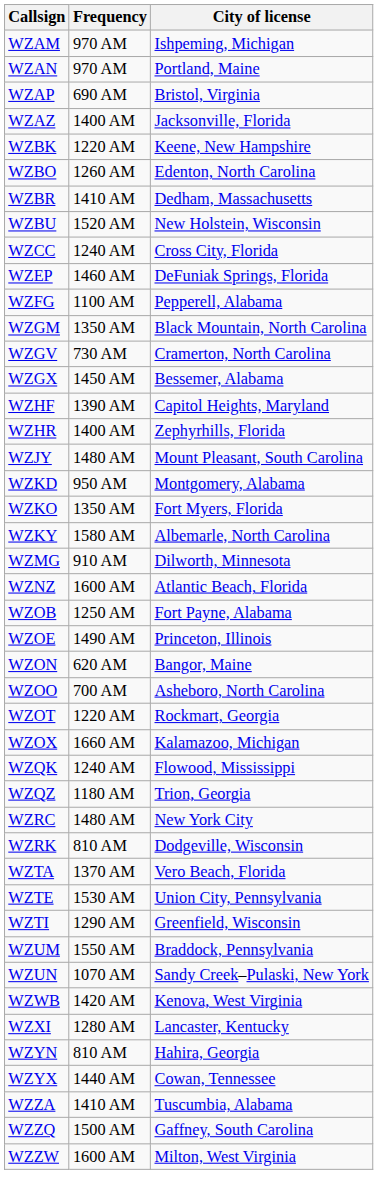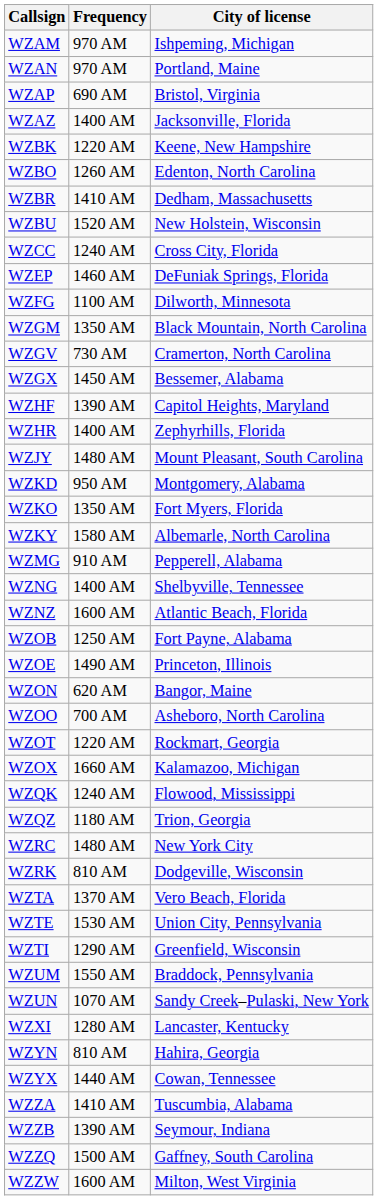 <table class="wikitable sortable">
 <tr>
 <th>Callsign</th>
 <th>Frequency</th>
 <th>City of license</th>
 </tr>
 <tr>
 <td><a href='#'>WZAM</a></td>
 <td>970 AM</td>
 <td><a href='#'>Ishpeming, Michigan</a></td>
 </tr>
 <tr>
 <td><a href='#'>WZAN</a></td>
 <td>970 AM</td>
 <td><a href='#'>Portland, Maine</a></td>
 </tr>
 <tr>
 <td><a href='#'>WZAP</a></td>
 <td>690 AM</td>
 <td><a href='#'>Bristol, Virginia</a></td>
 </tr>
 <tr>
 <td><a href='#'>WZAZ</a></td>
 <td>1400 AM</td>
 <td><a href='#'>Jacksonville, Florida</a></td>
 </tr>
 <tr>
 <td><a href='#'>WZBK</a></td>
 <td>1220 AM</td>
 <td><a href='#'>Keene, New Hampshire</a></td>
 </tr>
 <tr>
 <td><a href='#'>WZBO</a></td>
 <td>1260 AM</td>
 <td><a href='#'>Edenton, North Carolina</a></td>
 </tr>
 <tr>
 <td><a href='#'>WZBR</a></td>
 <td>1410 AM</td>
 <td><a href='#'>Dedham, Massachusetts</a></td>
 </tr>
 <tr>
 <td><a href='#'>WZBU</a></td>
 <td>1520 AM</td>
 <td><a href='#'>New Holstein, Wisconsin</a></td>
 </tr>
 <tr>
 <td><a href='#'>WZCC</a></td>
 <td>1240 AM</td>
 <td><a href='#'>Cross City, Florida</a></td>
 </tr>
 <tr>
 <td><a href='#'>WZEP</a></td>
 <td>1460 AM</td>
 <td><a href='#'>DeFuniak Springs, Florida</a></td>
 </tr>
 <tr>
 <td><a href='#'>WZFG</a></td>
 <td>1100 AM</td>
-<td><a href='#'>Pepperell, Alabama</a></td>
+<td><a href='#'>Dilworth, Minnesota</a></td>
 </tr>
 <tr>
 <td><a href='#'>WZGM</a></td>
 <td>1350 AM</td>
 <td><a href='#'>Black Mountain, North Carolina</a></td>
 </tr>
 <tr>
 <td><a href='#'>WZGV</a></td>
 <td>730 AM</td>
 <td><a href='#'>Cramerton, North Carolina</a></td>
 </tr>
 <tr>
 <td><a href='#'>WZGX</a></td>
 <td>1450 AM</td>
 <td><a href='#'>Bessemer, Alabama</a></td>
 </tr>
 <tr>
 <td><a href='#'>WZHF</a></td>
 <td>1390 AM</td>
 <td><a href='#'>Capitol Heights, Maryland</a></td>
 </tr>
 <tr>
 <td><a href='#'>WZHR</a></td>
 <td>1400 AM</td>
 <td><a href='#'>Zephyrhills, Florida</a></td>
 </tr>
 <tr>
 <td><a href='#'>WZJY</a></td>
 <td>1480 AM</td>
 <td><a href='#'>Mount Pleasant, South Carolina</a></td>
 </tr>
 <tr>
 <td><a href='#'>WZKD</a></td>
 <td>950 AM</td>
 <td><a href='#'>Montgomery, Alabama</a></td>
 </tr>
 <tr>
 <td><a href='#'>WZKO</a></td>
 <td>1350 AM</td>
 <td><a href='#'>Fort Myers, Florida</a></td>
 </tr>
 <tr>
 <td><a href='#'>WZKY</a></td>
 <td>1580 AM</td>
 <td><a href='#'>Albemarle, North Carolina</a></td>
 </tr>
 <tr>
 <td><a href='#'>WZMG</a></td>
 <td>910 AM</td>
-<td><a href='#'>Dilworth, Minnesota</a></td>
+<td><a href='#'>Pepperell, Alabama</a></td>
+</tr>
+<tr>
+<td><a href='#'>WZNG</a></td>
+<td>1400 AM</td>
+<td><a href='#'>Shelbyville, Tennessee</a></td>
 </tr>
 <tr>
 <td><a href='#'>WZNZ</a></td>
 <td>1600 AM</td>
 <td><a href='#'>Atlantic Beach, Florida</a></td>
 </tr>
 <tr>
 <td><a href='#'>WZOB</a></td>
 <td>1250 AM</td>
 <td><a href='#'>Fort Payne, Alabama</a></td>
 </tr>
 <tr>
 <td><a href='#'>WZOE</a></td>
 <td>1490 AM</td>
 <td><a href='#'>Princeton, Illinois</a></td>
 </tr>
 <tr>
 <td><a href='#'>WZON</a></td>
 <td>620 AM</td>
 <td><a href='#'>Bangor, Maine</a></td>
 </tr>
 <tr>
 <td><a href='#'>WZOO</a></td>
 <td>700 AM</td>
 <td><a href='#'>Asheboro, North Carolina</a></td>
 </tr>
 <tr>
 <td><a href='#'>WZOT</a></td>
 <td>1220 AM</td>
 <td><a href='#'>Rockmart, Georgia</a></td>
 </tr>
 <tr>
 <td><a href='#'>WZOX</a></td>
 <td>1660 AM</td>
 <td><a href='#'>Kalamazoo, Michigan</a></td>
 </tr>
 <tr>
 <td><a href='#'>WZQK</a></td>
 <td>1240 AM</td>
 <td><a href='#'>Flowood, Mississippi</a></td>
 </tr>
 <tr>
 <td><a href='#'>WZQZ</a></td>
 <td>1180 AM</td>
 <td><a href='#'>Trion, Georgia</a></td>
 </tr>
 <tr>
 <td><a href='#'>WZRC</a></td>
 <td>1480 AM</td>
 <td><a href='#'>New York City</a></td>
 </tr>
 <tr>
 <td><a href='#'>WZRK</a></td>
 <td>810 AM</td>
 <td><a href='#'>Dodgeville, Wisconsin</a></td>
 </tr>
 <tr>
 <td><a href='#'>WZTA</a></td>
 <td>1370 AM</td>
 <td><a href='#'>Vero Beach, Florida</a></td>
 </tr>
 <tr>
 <td><a href='#'>WZTE</a></td>
 <td>1530 AM</td>
 <td><a href='#'>Union City, Pennsylvania</a></td>
 </tr>
 <tr>
 <td><a href='#'>WZTI</a></td>
 <td>1290 AM</td>
 <td><a href='#'>Greenfield, Wisconsin</a></td>
 </tr>
 <tr>
 <td><a href='#'>WZUM</a></td>
 <td>1550 AM</td>
 <td><a href='#'>Braddock, Pennsylvania</a></td>
 </tr>
 <tr>
 <td><a href='#'>WZUN</a></td>
 <td>1070 AM</td>
 <td><a href='#'>Sandy Creek</a>–<a href='#'>Pulaski, New York</a></td>
 </tr>
 <tr>
-<td><a href='#'>WZWB</a></td>
-<td>1420 AM</td>
-<td><a href='#'>Kenova, West Virginia</a></td>
-</tr>
-<tr>
 <td><a href='#'>WZXI</a></td>
 <td>1280 AM</td>
 <td><a href='#'>Lancaster, Kentucky</a></td>
 </tr>
 <tr>
 <td><a href='#'>WZYN</a></td>
 <td>810 AM</td>
 <td><a href='#'>Hahira, Georgia</a></td>
 </tr>
 <tr>
 <td><a href='#'>WZYX</a></td>
 <td>1440 AM</td>
 <td><a href='#'>Cowan, Tennessee</a></td>
 </tr>
 <tr>
 <td><a href='#'>WZZA</a></td>
 <td>1410 AM</td>
 <td><a href='#'>Tuscumbia, Alabama</a></td>
 </tr>
 <tr>
+<td><a href='#'>WZZB</a></td>
+<td>1390 AM</td>
+<td><a href='#'>Seymour, Indiana</a></td>
+</tr>
+<tr>
 <td><a href='#'>WZZQ</a></td>
 <td>1500 AM</td>
 <td><a href='#'>Gaffney, South Carolina</a></td>
 </tr>
 <tr>
 <td><a href='#'>WZZW</a></td>
 <td>1600 AM</td>
 <td><a href='#'>Milton, West Virginia</a></td>
 </tr>
 </table>
